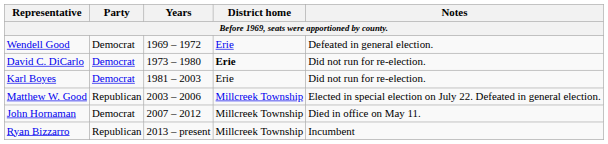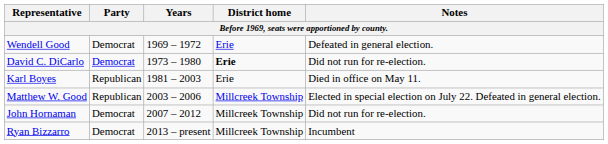 <table class=wikitable>
 <tr valign=bottom>
 <th>Representative</th>
 <th>Party</th>
 <th>Years</th>
 <th>District home</th>
 <th>Notes</th>
 </tr>
 <tr>
 <th colspan=5 style="font-size: 80%;"><em>Before 1969, seats were apportioned by county.</em></th>
 </tr>
 <tr>
 <td><a href='#'>Wendell Good</a></td>
 <td>Democrat</td>
 <td>1969 – 1972</td>
 <td><a href='#'>Erie</a></td>
 <td>Defeated in general election.</td>
 </tr>
 <tr>
 <td><a href='#'>David C. DiCarlo</a></td>
 <td><a href='#'>Democrat</a></td>
 <td>1973 – 1980</td>
 <td><strong>Erie</strong></td>
 <td>Did not run for re-election.</td>
 </tr>
 <tr>
 <td><a href='#'>Karl Boyes</a></td>
-<td><a href='#'>Democrat</a></td>
+<td>Republican</td>
 <td>1981 – 2003</td>
 <td>Erie</td>
-<td>Did not run for re-election.</td>
+<td>Died in office on May 11.</td>
 </tr>
 <tr>
 <td><a href='#'>Matthew W. Good</a></td>
 <td>Republican</td>
 <td>2003 – 2006</td>
 <td><a href='#'>Millcreek Township</a></td>
 <td>Elected in special election on July 22. Defeated in general election.</td>
 </tr>
 <tr>
 <td><a href='#'>John Hornaman</a></td>
 <td>Democrat</td>
 <td>2007 – 2012</td>
 <td>Millcreek Township</td>
-<td>Died in office on May 11.</td>
+<td>Did not run for re-election.</td>
 </tr>
 <tr>
 <td><a href='#'>Ryan Bizzarro</a></td>
-<td>Republican</td>
+<td>Democrat</td>
 <td>2013 – present</td>
 <td>Millcreek Township</td>
 <td>Incumbent</td>
 </tr>
 </table>
